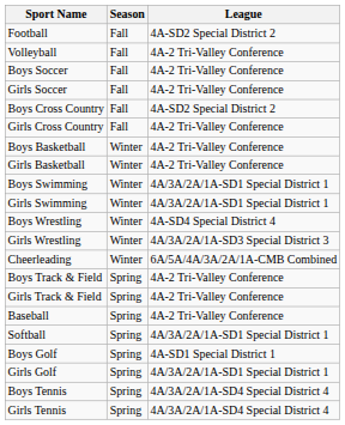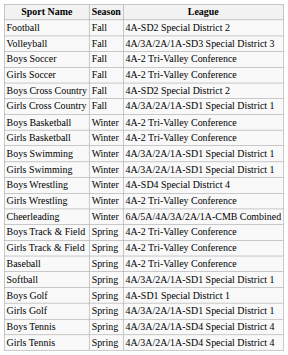 <table class="wikitable">
 <tr>
 <th>Sport Name</th>
 <th>Season</th>
 <th>League</th>
 </tr>
 <tr>
 <td>Football</td>
 <td>Fall</td>
 <td>4A-SD2 Special District 2</td>
 </tr>
 <tr>
 <td>Volleyball</td>
 <td>Fall</td>
-<td>4A-2 Tri-Valley Conference</td>
+<td>4A/3A/2A/1A-SD3 Special District 3</td>
 </tr>
 <tr>
 <td>Boys Soccer</td>
 <td>Fall</td>
 <td>4A-2 Tri-Valley Conference</td>
 </tr>
 <tr>
 <td>Girls Soccer</td>
 <td>Fall</td>
 <td>4A-2 Tri-Valley Conference</td>
 </tr>
 <tr>
 <td>Boys Cross Country</td>
 <td>Fall</td>
 <td>4A-SD2 Special District 2</td>
 </tr>
 <tr>
 <td>Girls Cross Country</td>
 <td>Fall</td>
-<td>4A-2 Tri-Valley Conference</td>
+<td>4A/3A/2A/1A-SD1 Special District 1</td>
 </tr>
 <tr>
 <td>Boys Basketball</td>
 <td>Winter</td>
 <td>4A-2 Tri-Valley Conference</td>
 </tr>
 <tr>
 <td>Girls Basketball</td>
 <td>Winter</td>
 <td>4A-2 Tri-Valley Conference</td>
 </tr>
 <tr>
 <td>Boys Swimming</td>
 <td>Winter</td>
 <td>4A/3A/2A/1A-SD1 Special District 1</td>
 </tr>
 <tr>
 <td>Girls Swimming</td>
 <td>Winter</td>
 <td>4A/3A/2A/1A-SD1 Special District 1</td>
 </tr>
 <tr>
 <td>Boys Wrestling</td>
 <td>Winter</td>
 <td>4A-SD4 Special District 4</td>
 </tr>
 <tr>
 <td>Girls Wrestling</td>
 <td>Winter</td>
-<td>4A/3A/2A/1A-SD3 Special District 3</td>
+<td>4A-2 Tri-Valley Conference</td>
 </tr>
 <tr>
 <td>Cheerleading</td>
 <td>Winter</td>
 <td>6A/5A/4A/3A/2A/1A-CMB Combined</td>
 </tr>
 <tr>
 <td>Boys Track & Field</td>
 <td>Spring</td>
 <td>4A-2 Tri-Valley Conference</td>
 </tr>
 <tr>
 <td>Girls Track & Field</td>
 <td>Spring</td>
 <td>4A-2 Tri-Valley Conference</td>
 </tr>
 <tr>
 <td>Baseball</td>
 <td>Spring</td>
 <td>4A-2 Tri-Valley Conference</td>
 </tr>
 <tr>
 <td>Softball</td>
 <td>Spring</td>
 <td>4A/3A/2A/1A-SD1 Special District 1</td>
 </tr>
 <tr>
 <td>Boys Golf</td>
 <td>Spring</td>
 <td>4A-SD1 Special District 1</td>
 </tr>
 <tr>
 <td>Girls Golf</td>
 <td>Spring</td>
 <td>4A/3A/2A/1A-SD1 Special District 1</td>
 </tr>
 <tr>
 <td>Boys Tennis</td>
 <td>Spring</td>
 <td>4A/3A/2A/1A-SD4 Special District 4</td>
 </tr>
 <tr>
 <td>Girls Tennis</td>
 <td>Spring</td>
 <td>4A/3A/2A/1A-SD4 Special District 4</td>
 </tr>
 </table>
